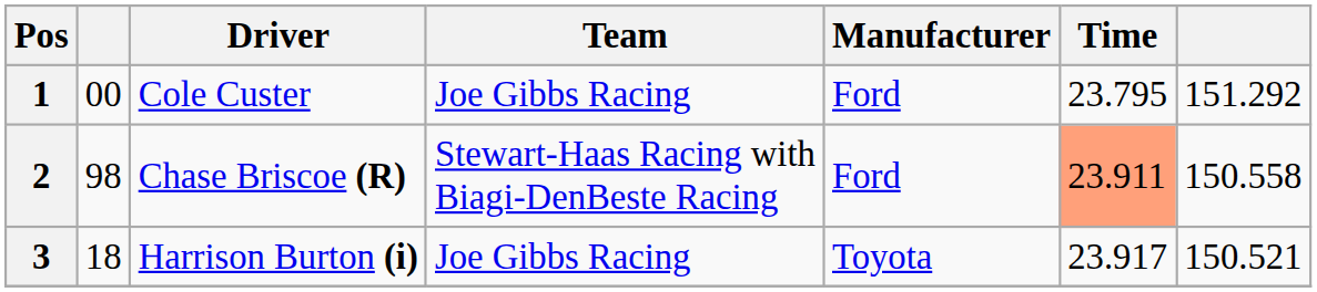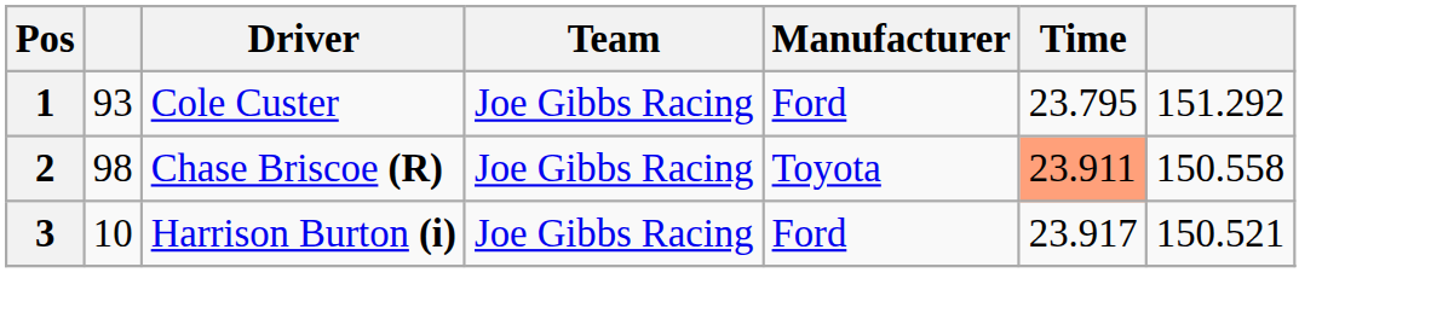 <table class="wikitable" style="font-size:95%">
 <tr>
 <th>Pos</th>
 <th></th>
 <th>Driver</th>
 <th>Team</th>
 <th>Manufacturer</th>
 <th>Time</th>
 <th></th>
 </tr>
 <tr>
 <th>1</th>
-<td>00</td>
+<td>93</td>
 <td><a href='#'>Cole Custer</a></td>
 <td><a href='#'>Joe Gibbs Racing</a></td>
 <td><a href='#'>Ford</a></td>
 <td>23.795</td>
 <td>151.292</td>
 </tr>
 <tr>
 <th>2</th>
 <td>98</td>
 <td><a href='#'>Chase Briscoe</a> <strong>(R)</strong></td>
-<td><a href='#'>Stewart-Haas Racing</a> with <br> <a href='#'>Biagi-DenBeste Racing</a></td>
-<td><a href='#'>Ford</a></td>
+<td><a href='#'>Joe Gibbs Racing</a></td>
+<td><a href='#'>Toyota</a></td>
 <td style="background: lightsalmon;">23.911</td>
 <td>150.558</td>
 </tr>
 <tr>
 <th>3</th>
-<td>18</td>
+<td>10</td>
 <td><a href='#'>Harrison Burton</a> <strong>(i)</strong></td>
 <td><a href='#'>Joe Gibbs Racing</a></td>
-<td><a href='#'>Toyota</a></td>
+<td><a href='#'>Ford</a></td>
 <td>23.917</td>
 <td>150.521</td>
 </tr>
 <tr>
 </tr>
 </table>
